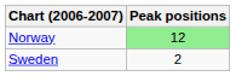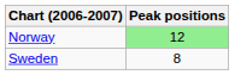 <table class="wikitable">
 <tr>
 <th align="left">Chart (2006-2007)</th>
 <th align="center">Peak positions</th>
 </tr>
 <tr>
 <td align="left"><a href='#'>Norway</a></td>
 <td align="center" style="background: lightgreen;">12</td>
 </tr>
 <tr>
 <td align="left"><a href='#'>Sweden</a></td>
-<td align="center">2</td>
+<td align="center">8</td>
 </tr>
 </table>
